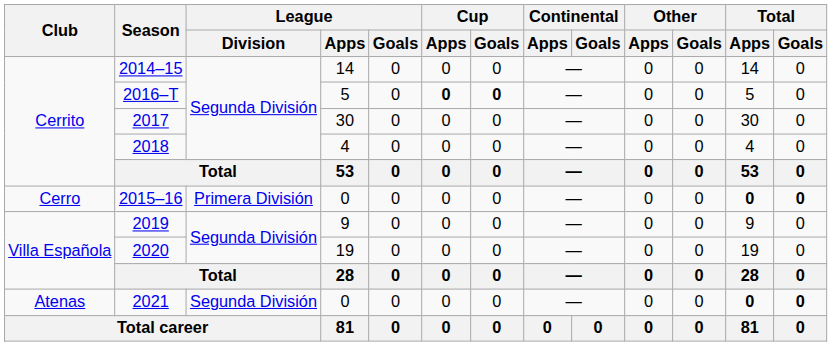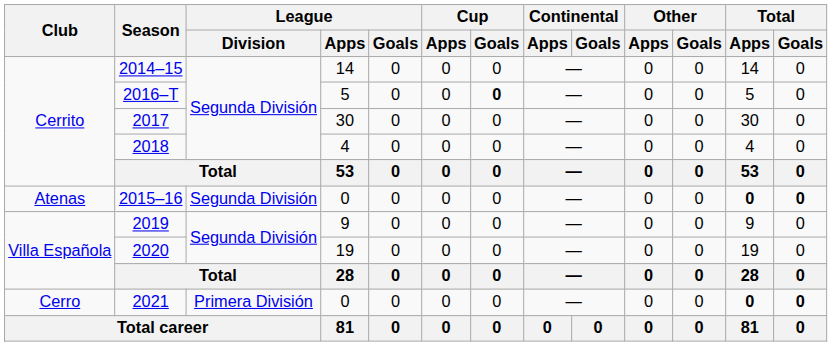 <table class="wikitable" style="text-align: center">
 <tr>
 <th rowspan="2">Club</th>
 <th rowspan="2">Season</th>
 <th colspan="3">League</th>
 <th colspan="2">Cup</th>
 <th colspan="2">Continental</th>
 <th colspan="2">Other</th>
 <th colspan="2">Total</th>
 </tr>
 <tr>
 <th>Division</th>
 <th>Apps</th>
 <th>Goals</th>
 <th>Apps</th>
 <th>Goals</th>
 <th>Apps</th>
 <th>Goals</th>
 <th>Apps</th>
 <th>Goals</th>
 <th>Apps</th>
 <th>Goals</th>
 </tr>
 <tr>
 <td rowspan="5"><a href='#'>Cerrito</a></td>
 <td><a href='#'>2014–15</a></td>
 <td rowspan="4"><a href='#'>Segunda División</a></td>
 <td>14</td>
 <td>0</td>
 <td>0</td>
 <td>0</td>
 <td colspan="2">—</td>
 <td>0</td>
 <td>0</td>
 <td>14</td>
 <td>0</td>
 </tr>
 <tr>
 <td><a href='#'>2016–T</a></td>
 <td>5</td>
 <td>0</td>
-<td><strong>0</strong></td>
+<td>0</td>
 <td><strong>0</strong></td>
 <td colspan="2">—</td>
 <td>0</td>
 <td>0</td>
 <td>5</td>
 <td>0</td>
 </tr>
 <tr>
 <td><a href='#'>2017</a></td>
 <td>30</td>
 <td>0</td>
 <td>0</td>
 <td>0</td>
 <td colspan="2">—</td>
 <td>0</td>
 <td>0</td>
 <td>30</td>
 <td>0</td>
 </tr>
 <tr>
 <td><a href='#'>2018</a></td>
 <td>4</td>
 <td>0</td>
 <td>0</td>
 <td>0</td>
 <td colspan="2">—</td>
 <td>0</td>
 <td>0</td>
 <td>4</td>
 <td>0</td>
 </tr>
 <tr>
 <th colspan="2"><strong>Total</strong></th>
 <th>53</th>
 <th>0</th>
 <th>0</th>
 <th>0</th>
 <th colspan="2">—</th>
 <th>0</th>
 <th>0</th>
 <th>53</th>
 <th>0</th>
 </tr>
 <tr>
-<td><a href='#'>Cerro</a></td>
+<td><a href='#'>Atenas</a></td>
 <td><a href='#'>2015–16</a></td>
-<td><a href='#'>Primera División</a></td>
+<td><a href='#'>Segunda División</a></td>
 <td>0</td>
 <td>0</td>
 <td>0</td>
 <td>0</td>
 <td colspan="2">—</td>
 <td>0</td>
 <td>0</td>
 <td><strong>0</strong></td>
 <td><strong>0</strong></td>
 </tr>
 <tr>
 <td rowspan="3"><a href='#'>Villa Española</a></td>
 <td><a href='#'>2019</a></td>
 <td rowspan="2"><a href='#'>Segunda División</a></td>
 <td>9</td>
 <td>0</td>
 <td>0</td>
 <td>0</td>
 <td colspan="2">—</td>
 <td>0</td>
 <td>0</td>
 <td>9</td>
 <td>0</td>
 </tr>
 <tr>
 <td><a href='#'>2020</a></td>
 <td>19</td>
 <td>0</td>
 <td>0</td>
 <td>0</td>
 <td colspan="2">—</td>
 <td>0</td>
 <td>0</td>
 <td>19</td>
 <td>0</td>
 </tr>
 <tr>
 <th colspan="2"><strong>Total</strong></th>
 <th>28</th>
 <th>0</th>
 <th>0</th>
 <th>0</th>
 <th colspan="2">—</th>
 <th>0</th>
 <th>0</th>
 <th>28</th>
 <th>0</th>
 </tr>
 <tr>
-<td><a href='#'>Atenas</a></td>
+<td><a href='#'>Cerro</a></td>
 <td><a href='#'>2021</a></td>
-<td><a href='#'>Segunda División</a></td>
+<td><a href='#'>Primera División</a></td>
 <td>0</td>
 <td>0</td>
 <td>0</td>
 <td>0</td>
 <td colspan="2">—</td>
 <td>0</td>
 <td>0</td>
 <td><strong>0</strong></td>
 <td><strong>0</strong></td>
 </tr>
 <tr>
 <th colspan="3"><strong>Total career</strong></th>
 <th>81</th>
 <th>0</th>
 <th>0</th>
 <th>0</th>
 <th>0</th>
 <th>0</th>
 <th>0</th>
 <th>0</th>
 <th>81</th>
 <th>0</th>
 </tr>
 </table>
